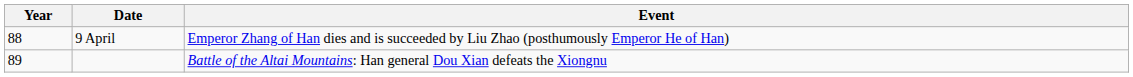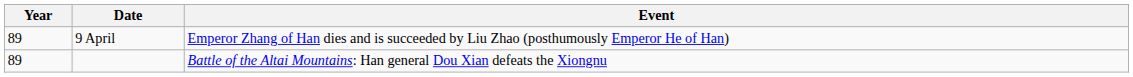 <table class="wikitable" style="width:100%;">
 <tr>
 <th style="width:6%">Year</th>
 <th style="width:10%">Date</th>
 <th>Event</th>
 </tr>
 <tr>
-<td>88</td>
+<td>89</td>
 <td>9 April</td>
 <td><a href='#'>Emperor Zhang of Han</a> dies and is succeeded by Liu Zhao (posthumously <a href='#'>Emperor He of Han</a>)</td>
 </tr>
 <tr>
 <td>89</td>
 <td></td>
 <td><em><a href='#'>Battle of the Altai Mountains</a></em>: Han general <a href='#'>Dou Xian</a> defeats the <a href='#'>Xiongnu</a></td>
 </tr>
 </table>
